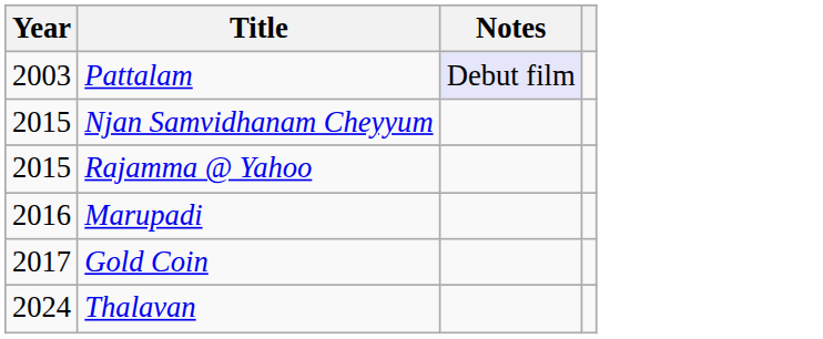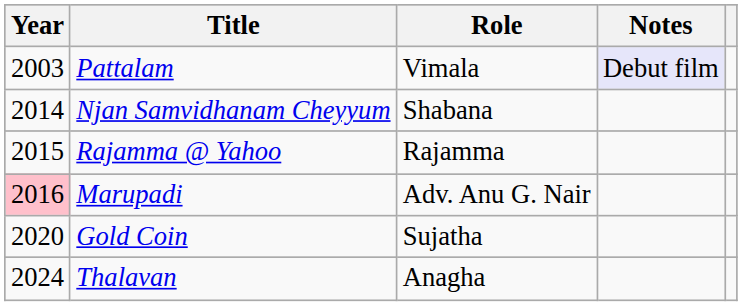 <table class="wikitable">
 <tr>
 <th>Year</th>
 <th>Title</th>
+<th>Role</th>
 <th>Notes</th>
 <th></th>
 </tr>
 <tr>
 <td>2003</td>
 <td><em><a href='#'>Pattalam</a></em></td>
+<td>Vimala</td>
 <td style="background: lavender;">Debut film</td>
 <td></td>
 </tr>
 <tr>
-<td>2015</td>
+<td>2014</td>
 <td><em><a href='#'>Njan Samvidhanam Cheyyum</a></em></td>
+<td>Shabana</td>
 <td></td>
 <td></td>
 </tr>
 <tr>
 <td>2015</td>
 <td><em><a href='#'>Rajamma @ Yahoo</a></em></td>
+<td>Rajamma</td>
 <td></td>
 <td></td>
 </tr>
 <tr>
-<td>2016</td>
+<td style="background: pink;">2016</td>
 <td><em><a href='#'>Marupadi</a></em></td>
+<td>Adv. Anu G. Nair</td>
 <td></td>
 <td></td>
 </tr>
 <tr>
-<td>2017</td>
+<td>2020</td>
 <td><em><a href='#'>Gold Coin</a></em></td>
+<td>Sujatha</td>
 <td></td>
 <td></td>
 </tr>
 <tr>
 <td>2024</td>
 <td><em><a href='#'>Thalavan</a></em></td>
+<td>Anagha</td>
 <td></td>
 <td></td>
 </tr>
 </table>
